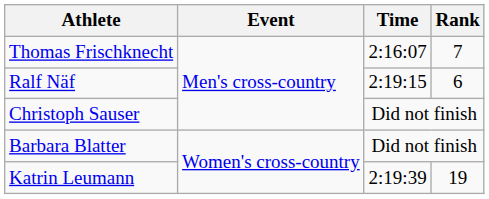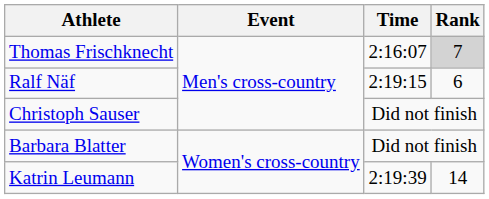 <table class=wikitable style="font-size:90%">
 <tr>
 <th>Athlete</th>
 <th>Event</th>
 <th>Time</th>
 <th>Rank</th>
 </tr>
 <tr align=center>
 <td align=left><a href='#'>Thomas Frischknecht</a></td>
 <td align=left rowspan=3><a href='#'>Men's cross-country</a></td>
 <td>2:16:07</td>
-<td>7</td>
+<td style="background: lightgrey;">7</td>
 </tr>
 <tr align=center>
 <td align=left><a href='#'>Ralf Näf</a></td>
 <td>2:19:15</td>
 <td>6</td>
 </tr>
 <tr align=center>
 <td align=left><a href='#'>Christoph Sauser</a></td>
 <td colspan=2>Did not finish</td>
 </tr>
 <tr align=center>
 <td align=left><a href='#'>Barbara Blatter</a></td>
 <td align=left rowspan=2><a href='#'>Women's cross-country</a></td>
 <td colspan=2>Did not finish</td>
 </tr>
 <tr align=center>
 <td align=left><a href='#'>Katrin Leumann</a></td>
 <td>2:19:39</td>
-<td>19</td>
+<td>14</td>
 </tr>
 </table>
